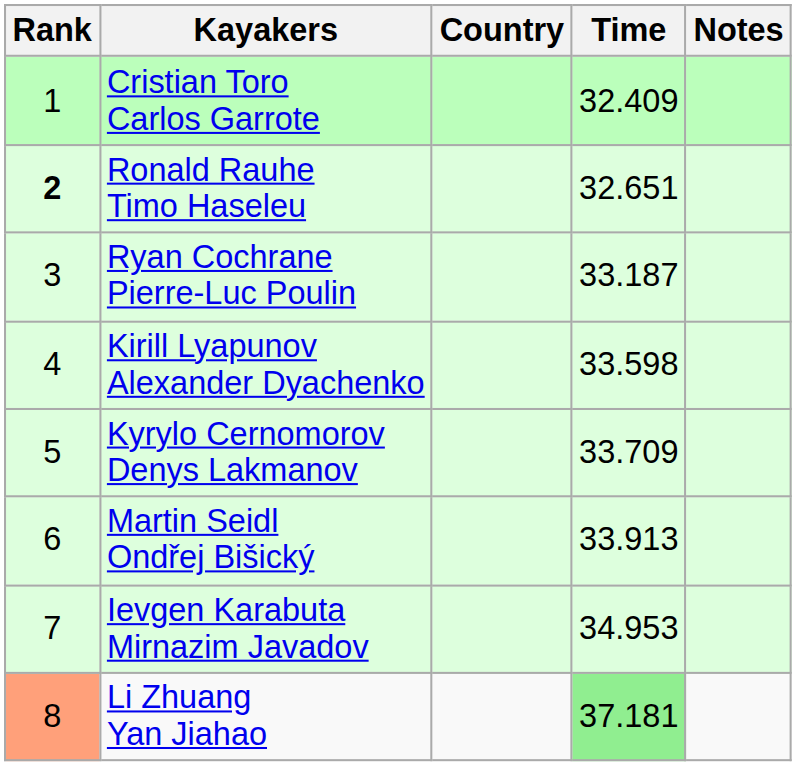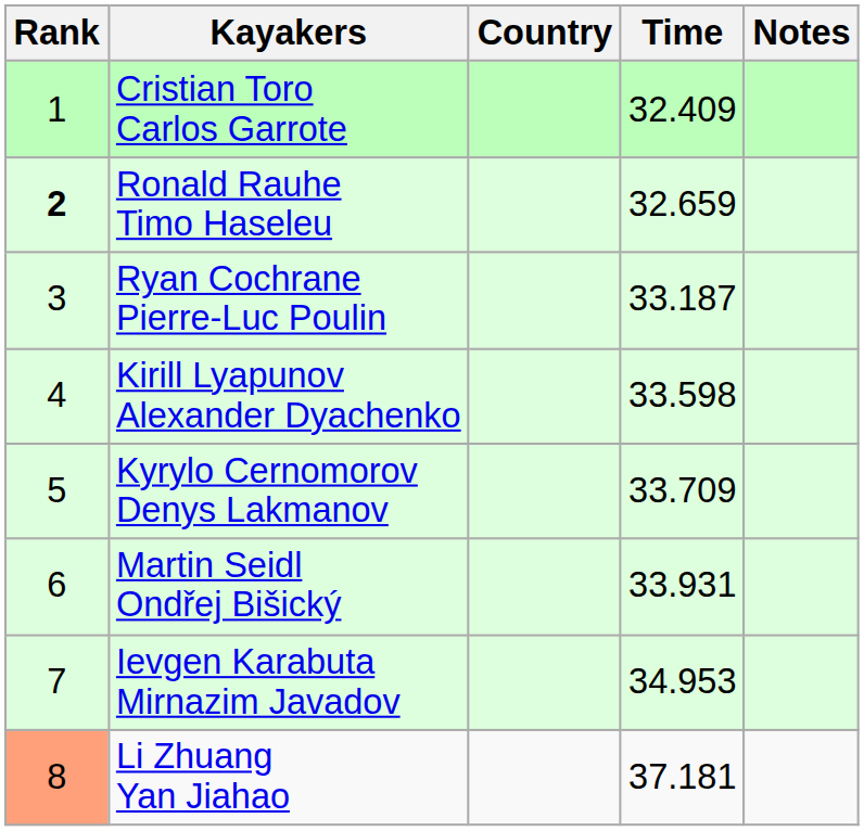 <table class="wikitable" style="text-align:center">
 <tr>
 <th>Rank</th>
 <th>Kayakers</th>
 <th>Country</th>
 <th>Time</th>
 <th>Notes</th>
 </tr>
 <tr bgcolor=bbffbb>
 <td>1</td>
 <td align="left"><a href='#'>Cristian Toro</a><br><a href='#'>Carlos Garrote</a></td>
 <td align="left"></td>
 <td>32.409</td>
 <td></td>
 </tr>
 <tr bgcolor=ddffdd>
 <td><strong>2</strong></td>
 <td align="left"><a href='#'>Ronald Rauhe</a><br><a href='#'>Timo Haseleu</a></td>
 <td align="left"></td>
-<td>32.651</td>
+<td>32.659</td>
 <td></td>
 </tr>
 <tr bgcolor=ddffdd>
 <td>3</td>
 <td align="left"><a href='#'>Ryan Cochrane</a><br><a href='#'>Pierre-Luc Poulin</a></td>
 <td align="left"></td>
 <td>33.187</td>
 <td></td>
 </tr>
 <tr bgcolor=ddffdd>
 <td>4</td>
 <td align="left"><a href='#'>Kirill Lyapunov</a><br><a href='#'>Alexander Dyachenko</a></td>
 <td align="left"></td>
 <td>33.598</td>
 <td></td>
 </tr>
 <tr bgcolor=ddffdd>
 <td>5</td>
 <td align="left"><a href='#'>Kyrylo Cernomorov</a><br><a href='#'>Denys Lakmanov</a></td>
 <td align="left"></td>
 <td>33.709</td>
 <td></td>
 </tr>
 <tr bgcolor=ddffdd>
 <td>6</td>
 <td align="left"><a href='#'>Martin Seidl</a><br><a href='#'>Ondřej Bišický</a></td>
 <td align="left"></td>
-<td>33.913</td>
+<td>33.931</td>
 <td></td>
 </tr>
 <tr bgcolor=ddffdd>
 <td>7</td>
 <td align="left"><a href='#'>Ievgen Karabuta</a><br><a href='#'>Mirnazim Javadov</a></td>
 <td align="left"></td>
 <td>34.953</td>
 <td></td>
 </tr>
 <tr>
 <td style="background: lightsalmon;">8</td>
 <td align="left"><a href='#'>Li Zhuang</a><br><a href='#'>Yan Jiahao</a></td>
 <td align="left"></td>
-<td style="background: lightgreen;">37.181</td>
+<td>37.181</td>
 <td></td>
 </tr>
 </table>
